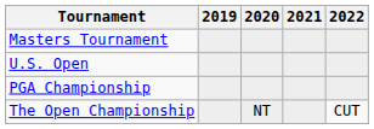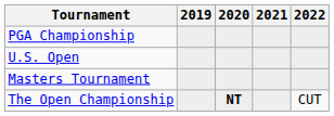 <table class="wikitable" style="font-size:95%;text-align:center;">
 <tr>
 <th>Tournament</th>
 <th>2019</th>
 <th>2020</th>
 <th>2021</th>
 <th>2022</th>
 </tr>
 <tr>
-<td align=left><a href='#'>Masters Tournament</a></td>
+<td align=left><a href='#'>PGA Championship</a></td>
 <td style="background:#eeeeee;"></td>
 <td style="background:#eeeeee;"></td>
 <td style="background:#eeeeee;"></td>
 <td style="background:#eeeeee;"></td>
 </tr>
 <tr>
 <td align=left><a href='#'>U.S. Open</a></td>
 <td style="background:#eeeeee;"></td>
 <td style="background:#eeeeee;"></td>
 <td style="background:#eeeeee;"></td>
 <td style="background:#eeeeee;"></td>
 </tr>
 <tr>
-<td align=left><a href='#'>PGA Championship</a></td>
+<td align=left><a href='#'>Masters Tournament</a></td>
 <td style="background:#eeeeee;"></td>
 <td style="background:#eeeeee;"></td>
 <td style="background:#eeeeee;"></td>
 <td style="background:#eeeeee;"></td>
 </tr>
 <tr>
 <td align=left><a href='#'>The Open Championship</a></td>
 <td style="background:#eeeeee;"></td>
-<td style="background:#eeeeee;">NT</td>
+<td style="background:#eeeeee;"><strong>NT</strong></td>
 <td style="background:#eeeeee;"></td>
 <td>CUT</td>
 </tr>
 </table>
